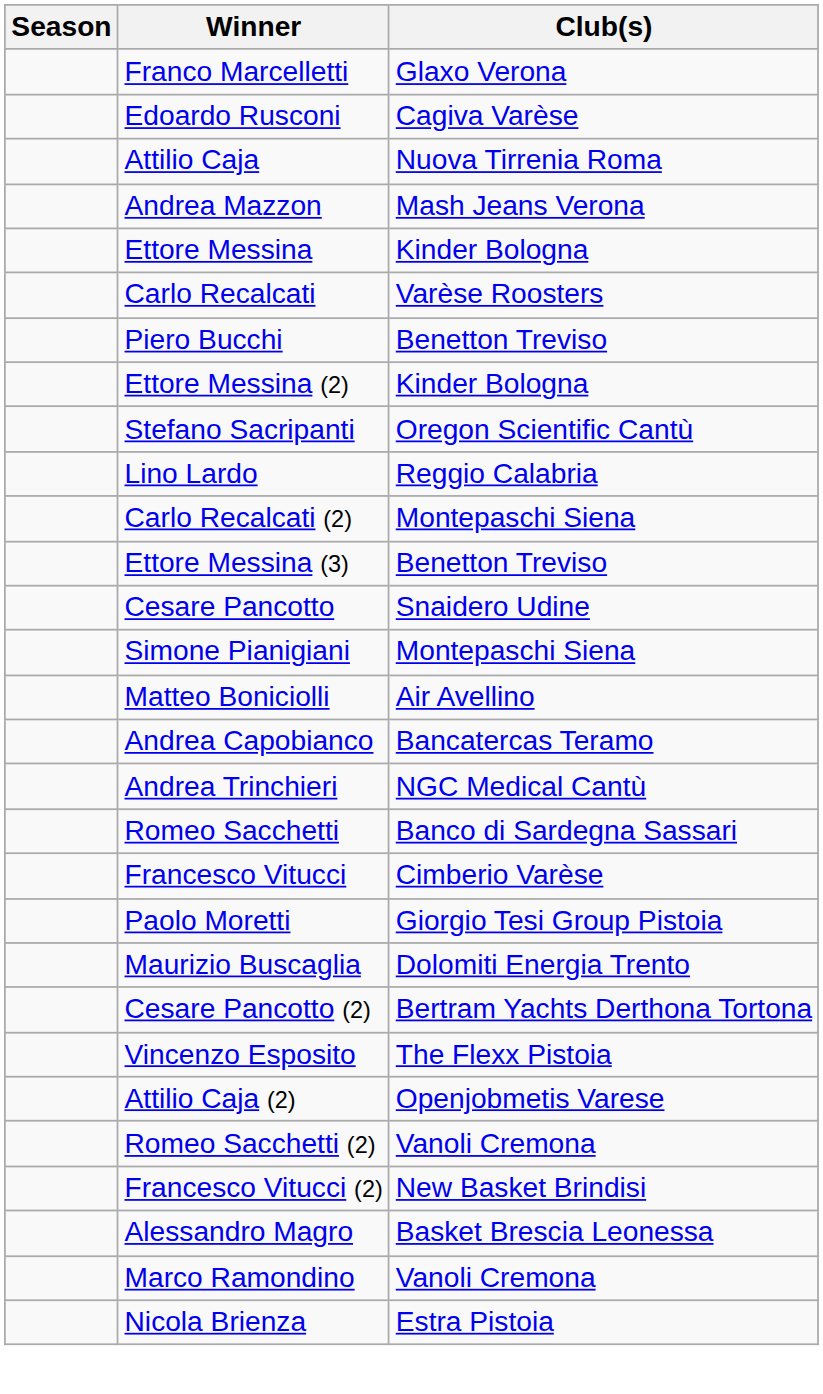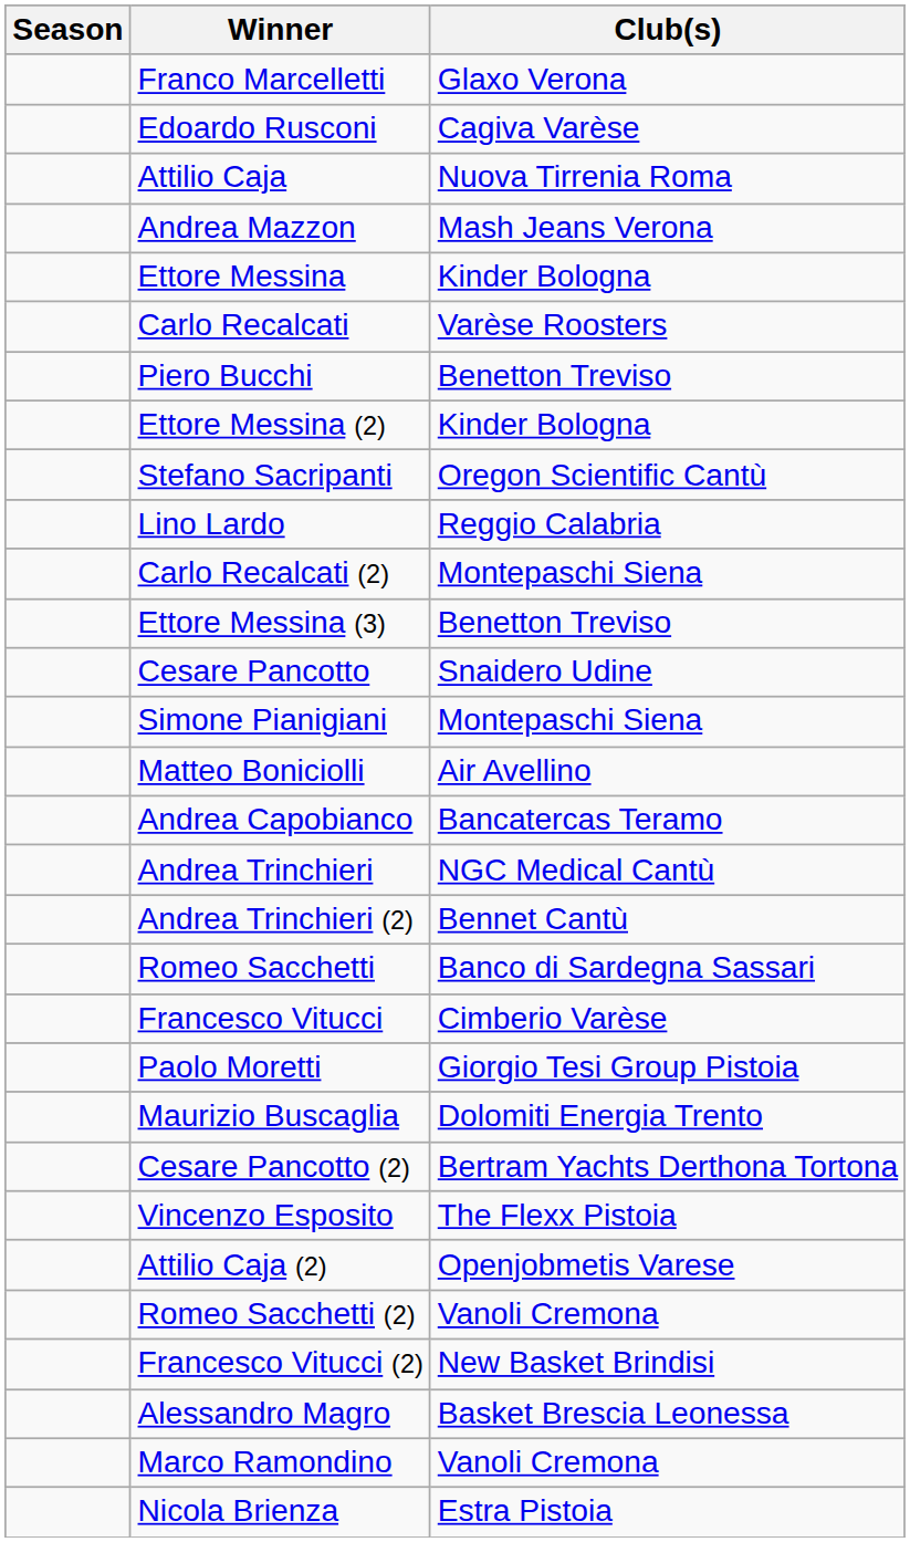 <table class="wikitable sortable">
 <tr>
 <th>Season</th>
 <th>Winner</th>
 <th>Club(s)</th>
 </tr>
 <tr>
 <td></td>
 <td> <a href='#'>Franco Marcelletti</a></td>
 <td><a href='#'>Glaxo Verona</a></td>
 </tr>
 <tr>
 <td></td>
 <td> <a href='#'>Edoardo Rusconi</a></td>
 <td><a href='#'>Cagiva Varèse</a></td>
 </tr>
 <tr>
 <td></td>
 <td> <a href='#'>Attilio Caja</a></td>
 <td><a href='#'>Nuova Tirrenia Roma</a></td>
 </tr>
 <tr>
 <td></td>
 <td> <a href='#'>Andrea Mazzon</a></td>
 <td><a href='#'>Mash Jeans Verona</a></td>
 </tr>
 <tr>
 <td></td>
 <td> <a href='#'>Ettore Messina</a></td>
 <td><a href='#'>Kinder Bologna</a></td>
 </tr>
 <tr>
 <td></td>
 <td> <a href='#'>Carlo Recalcati</a></td>
 <td><a href='#'>Varèse Roosters</a></td>
 </tr>
 <tr>
 <td></td>
 <td> <a href='#'>Piero Bucchi</a></td>
 <td><a href='#'>Benetton Treviso</a></td>
 </tr>
 <tr>
 <td></td>
 <td> <a href='#'>Ettore Messina</a> <small>(2)</small></td>
 <td><a href='#'>Kinder Bologna</a></td>
 </tr>
 <tr>
 <td></td>
 <td> <a href='#'>Stefano Sacripanti</a></td>
 <td><a href='#'>Oregon Scientific Cantù</a></td>
 </tr>
 <tr>
 <td></td>
 <td> <a href='#'>Lino Lardo</a></td>
 <td><a href='#'>Reggio Calabria</a></td>
 </tr>
 <tr>
 <td></td>
 <td> <a href='#'>Carlo Recalcati</a> <small>(2)</small></td>
 <td><a href='#'>Montepaschi Siena</a></td>
 </tr>
 <tr>
 <td></td>
 <td> <a href='#'>Ettore Messina</a> <small>(3)</small></td>
 <td><a href='#'>Benetton Treviso</a></td>
 </tr>
 <tr>
 <td></td>
 <td> <a href='#'>Cesare Pancotto</a></td>
 <td><a href='#'>Snaidero Udine</a></td>
 </tr>
 <tr>
 <td></td>
 <td> <a href='#'>Simone Pianigiani</a></td>
 <td><a href='#'>Montepaschi Siena</a></td>
 </tr>
 <tr>
 <td></td>
 <td> <a href='#'>Matteo Boniciolli</a></td>
 <td><a href='#'>Air Avellino</a></td>
 </tr>
 <tr>
 <td></td>
 <td> <a href='#'>Andrea Capobianco</a></td>
 <td><a href='#'>Bancatercas Teramo</a></td>
 </tr>
 <tr>
 <td></td>
 <td> <a href='#'>Andrea Trinchieri</a></td>
 <td><a href='#'>NGC Medical Cantù</a></td>
 </tr>
 <tr>
 <td></td>
+<td> <a href='#'>Andrea Trinchieri</a> <small>(2)</small></td>
+<td><a href='#'>Bennet Cantù</a></td>
+</tr>
+<tr>
+<td></td>
 <td> <a href='#'>Romeo Sacchetti</a></td>
 <td><a href='#'>Banco di Sardegna Sassari</a></td>
 </tr>
 <tr>
 <td></td>
 <td> <a href='#'>Francesco Vitucci</a></td>
 <td><a href='#'>Cimberio Varèse</a></td>
 </tr>
 <tr>
 <td></td>
 <td> <a href='#'>Paolo Moretti</a></td>
 <td><a href='#'>Giorgio Tesi Group Pistoia</a></td>
 </tr>
 <tr>
 <td></td>
 <td> <a href='#'>Maurizio Buscaglia</a></td>
 <td><a href='#'>Dolomiti Energia Trento</a></td>
 </tr>
 <tr>
 <td></td>
 <td> <a href='#'>Cesare Pancotto</a> <small>(2)</small></td>
 <td><a href='#'>Bertram Yachts Derthona Tortona</a></td>
 </tr>
 <tr>
 <td></td>
 <td> <a href='#'>Vincenzo Esposito</a></td>
 <td><a href='#'>The Flexx Pistoia</a></td>
 </tr>
 <tr>
 <td></td>
 <td> <a href='#'>Attilio Caja</a> <small>(2)</small></td>
 <td><a href='#'>Openjobmetis Varese</a></td>
 </tr>
 <tr>
 <td></td>
 <td> <a href='#'>Romeo Sacchetti</a> <small>(2)</small></td>
 <td><a href='#'>Vanoli Cremona</a></td>
 </tr>
 <tr>
 <td></td>
 <td> <a href='#'>Francesco Vitucci</a> <small>(2)</small></td>
 <td><a href='#'>New Basket Brindisi</a></td>
 </tr>
 <tr>
 <td></td>
 <td> <a href='#'>Alessandro Magro</a></td>
 <td><a href='#'>Basket Brescia Leonessa</a></td>
 </tr>
 <tr>
 <td></td>
 <td> <a href='#'>Marco Ramondino</a></td>
 <td><a href='#'>Vanoli Cremona</a></td>
 </tr>
 <tr>
 <td></td>
 <td> <a href='#'>Nicola Brienza</a></td>
 <td><a href='#'>Estra Pistoia</a></td>
 </tr>
 </table>
